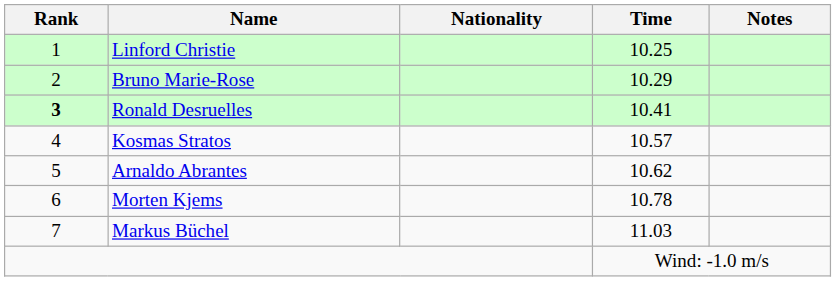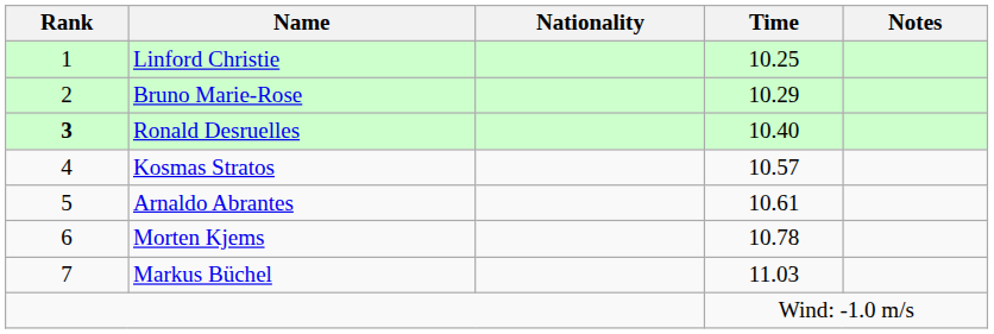 <table class="wikitable sortable" style="text-align:center;width: 55%">
 <tr>
 <th>Rank</th>
 <th>Name</th>
 <th>Nationality</th>
 <th>Time</th>
 <th>Notes</th>
 </tr>
 <tr bgcolor=ccffcc>
 <td>1</td>
 <td align=left><a href='#'>Linford Christie</a></td>
 <td align=left></td>
 <td>10.25</td>
 <td></td>
 </tr>
 <tr bgcolor=ccffcc>
 <td>2</td>
 <td align=left><a href='#'>Bruno Marie-Rose</a></td>
 <td align=left></td>
 <td>10.29</td>
 <td></td>
 </tr>
 <tr bgcolor=ccffcc>
 <td><strong>3</strong></td>
 <td align=left><a href='#'>Ronald Desruelles</a></td>
 <td align=left></td>
-<td>10.41</td>
+<td>10.40</td>
 <td></td>
 </tr>
 <tr>
 <td>4</td>
 <td align=left><a href='#'>Kosmas Stratos</a></td>
 <td align=left></td>
 <td>10.57</td>
 <td></td>
 </tr>
 <tr>
 <td>5</td>
 <td align=left><a href='#'>Arnaldo Abrantes</a></td>
 <td align=left></td>
-<td>10.62</td>
+<td>10.61</td>
 <td></td>
 </tr>
 <tr>
 <td>6</td>
 <td align=left><a href='#'>Morten Kjems</a></td>
 <td align=left></td>
 <td>10.78</td>
 <td></td>
 </tr>
 <tr>
 <td>7</td>
 <td align=left><a href='#'>Markus Büchel</a></td>
 <td align=left></td>
 <td>11.03</td>
 <td></td>
 </tr>
 <tr>
 <td colspan="3"></td>
 <td colspan="2">Wind: -1.0 m/s</td>
 </tr>
 </table>
